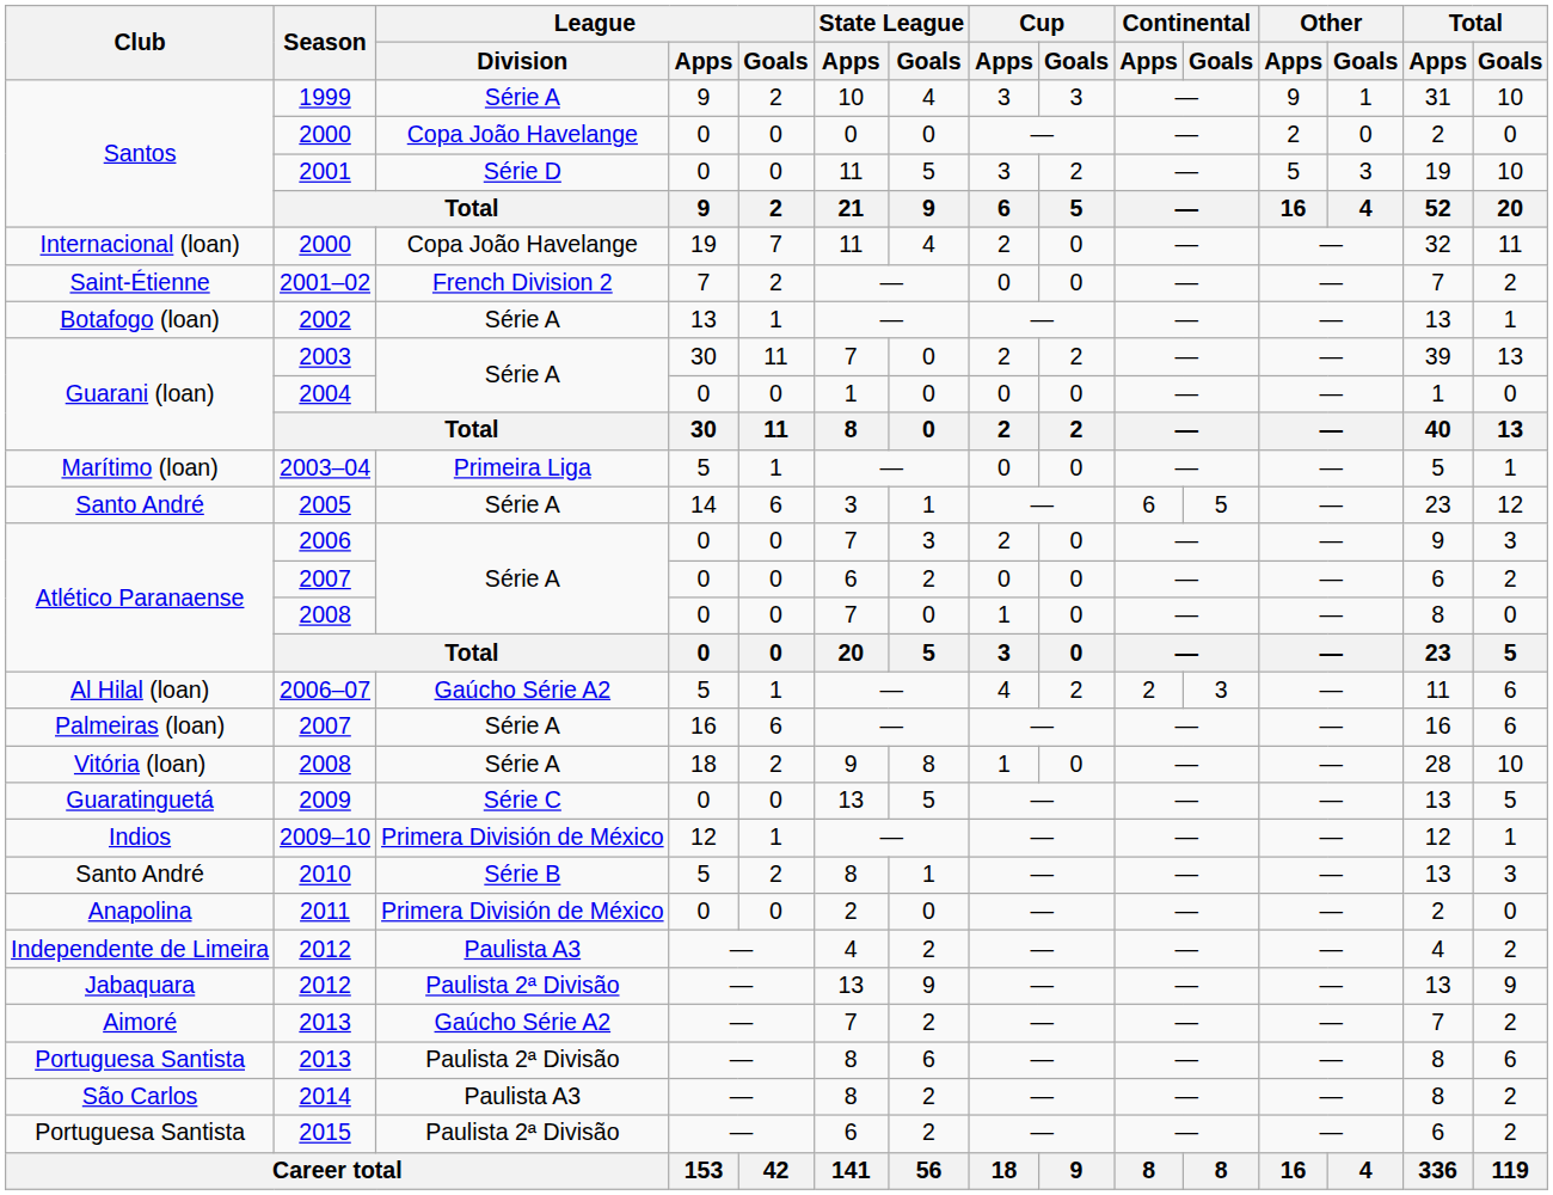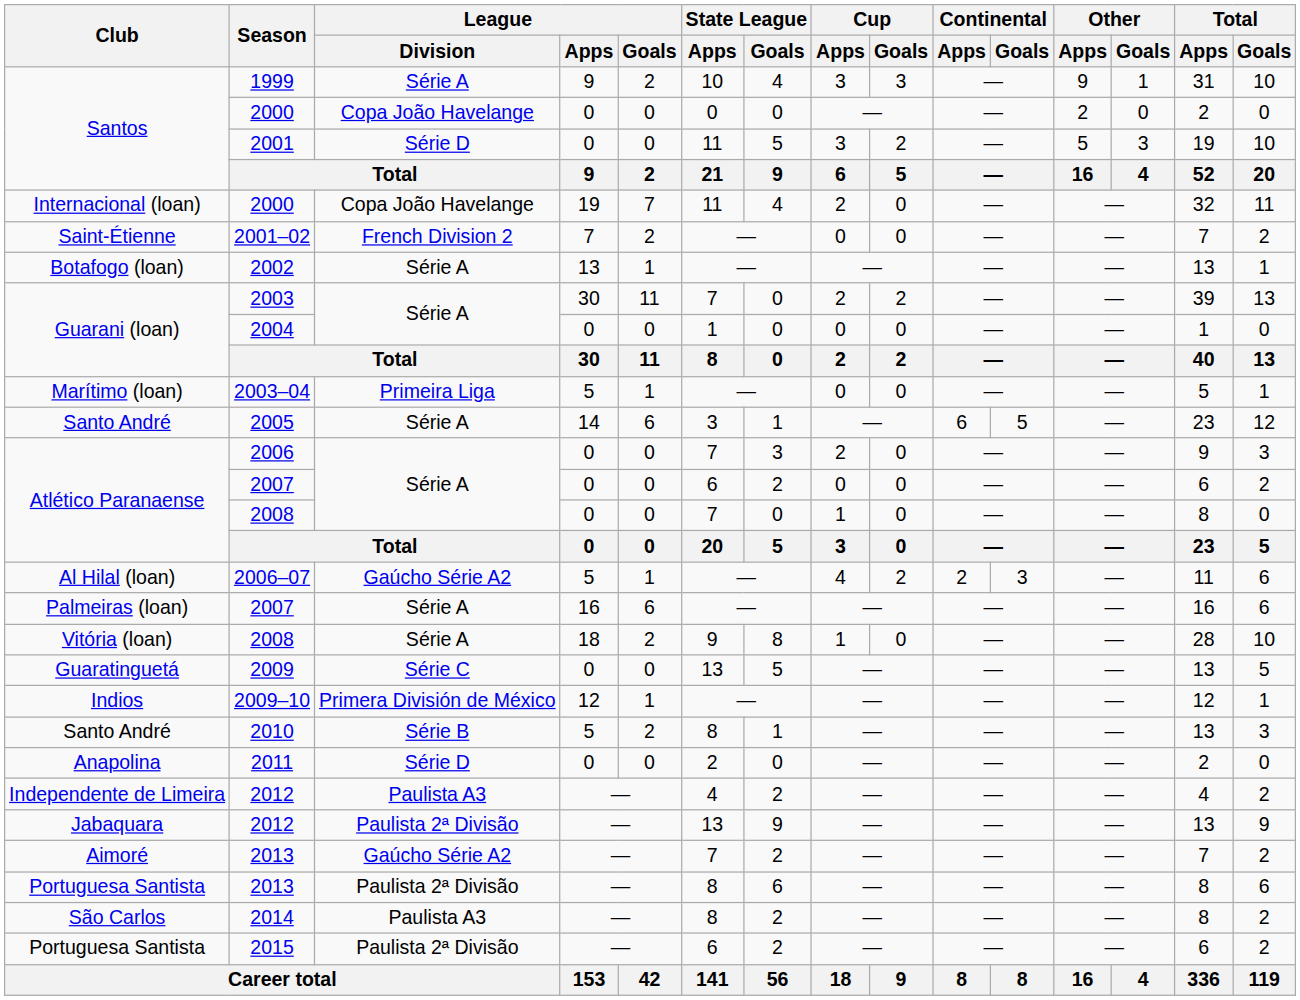 <table class="wikitable" style="text-align:center">
 <tr>
 <th rowspan="2">Club</th>
 <th rowspan="2">Season</th>
 <th colspan="3">League</th>
 <th colspan="2">State League</th>
 <th colspan="2">Cup</th>
 <th colspan="2">Continental</th>
 <th colspan="2">Other</th>
 <th colspan="2">Total</th>
 </tr>
 <tr>
 <th>Division</th>
 <th>Apps</th>
 <th>Goals</th>
 <th>Apps</th>
 <th>Goals</th>
 <th>Apps</th>
 <th>Goals</th>
 <th>Apps</th>
 <th>Goals</th>
 <th>Apps</th>
 <th>Goals</th>
 <th>Apps</th>
 <th>Goals</th>
 </tr>
 <tr>
 <td rowspan="4"><a href='#'>Santos</a></td>
 <td><a href='#'>1999</a></td>
 <td><a href='#'>Série A</a></td>
 <td>9</td>
 <td>2</td>
 <td>10</td>
 <td>4</td>
 <td>3</td>
 <td>3</td>
 <td colspan="2">—</td>
 <td>9</td>
 <td>1</td>
 <td>31</td>
 <td>10</td>
 </tr>
 <tr>
 <td><a href='#'>2000</a></td>
 <td><a href='#'>Copa João Havelange</a></td>
 <td>0</td>
 <td>0</td>
 <td>0</td>
 <td>0</td>
 <td colspan="2">—</td>
 <td colspan="2">—</td>
 <td>2</td>
 <td>0</td>
 <td>2</td>
 <td>0</td>
 </tr>
 <tr>
 <td><a href='#'>2001</a></td>
 <td><a href='#'>Série D</a></td>
 <td>0</td>
 <td>0</td>
 <td>11</td>
 <td>5</td>
 <td>3</td>
 <td>2</td>
 <td colspan="2">—</td>
 <td>5</td>
 <td>3</td>
 <td>19</td>
 <td>10</td>
 </tr>
 <tr>
 <th colspan="2">Total</th>
 <th>9</th>
 <th>2</th>
 <th>21</th>
 <th>9</th>
 <th>6</th>
 <th>5</th>
 <th colspan="2">—</th>
 <th>16</th>
 <th>4</th>
 <th>52</th>
 <th>20</th>
 </tr>
 <tr>
 <td><a href='#'>Internacional</a> (loan)</td>
 <td><a href='#'>2000</a></td>
 <td>Copa João Havelange</td>
 <td>19</td>
 <td>7</td>
 <td>11</td>
 <td>4</td>
 <td>2</td>
 <td>0</td>
 <td colspan="2">—</td>
 <td colspan="2">—</td>
 <td>32</td>
 <td>11</td>
 </tr>
 <tr>
 <td><a href='#'>Saint-Étienne</a></td>
 <td><a href='#'>2001–02</a></td>
 <td><a href='#'>French Division 2</a></td>
 <td>7</td>
 <td>2</td>
 <td colspan="2">—</td>
 <td>0</td>
 <td>0</td>
 <td colspan="2">—</td>
 <td colspan="2">—</td>
 <td>7</td>
 <td>2</td>
 </tr>
 <tr>
 <td><a href='#'>Botafogo</a> (loan)</td>
 <td><a href='#'>2002</a></td>
 <td>Série A</td>
 <td>13</td>
 <td>1</td>
 <td colspan="2">—</td>
 <td colspan="2">—</td>
 <td colspan="2">—</td>
 <td colspan="2">—</td>
 <td>13</td>
 <td>1</td>
 </tr>
 <tr>
 <td rowspan="3"><a href='#'>Guarani</a> (loan)</td>
 <td><a href='#'>2003</a></td>
 <td rowspan="2">Série A</td>
 <td>30</td>
 <td>11</td>
 <td>7</td>
 <td>0</td>
 <td>2</td>
 <td>2</td>
 <td colspan="2">—</td>
 <td colspan="2">—</td>
 <td>39</td>
 <td>13</td>
 </tr>
 <tr>
 <td><a href='#'>2004</a></td>
 <td>0</td>
 <td>0</td>
 <td>1</td>
 <td>0</td>
 <td>0</td>
 <td>0</td>
 <td colspan="2">—</td>
 <td colspan="2">—</td>
 <td>1</td>
 <td>0</td>
 </tr>
 <tr>
 <th colspan="2">Total</th>
 <th>30</th>
 <th>11</th>
 <th>8</th>
 <th>0</th>
 <th>2</th>
 <th>2</th>
 <th colspan="2">—</th>
 <th colspan="2">—</th>
 <th>40</th>
 <th>13</th>
 </tr>
 <tr>
 <td><a href='#'>Marítimo</a> (loan)</td>
 <td><a href='#'>2003–04</a></td>
 <td><a href='#'>Primeira Liga</a></td>
 <td>5</td>
 <td>1</td>
 <td colspan="2">—</td>
 <td>0</td>
 <td>0</td>
 <td colspan="2">—</td>
 <td colspan="2">—</td>
 <td>5</td>
 <td>1</td>
 </tr>
 <tr>
 <td><a href='#'>Santo André</a></td>
 <td><a href='#'>2005</a></td>
 <td>Série A</td>
 <td>14</td>
 <td>6</td>
 <td>3</td>
 <td>1</td>
 <td colspan="2">—</td>
 <td>6</td>
 <td>5</td>
 <td colspan="2">—</td>
 <td>23</td>
 <td>12</td>
 </tr>
 <tr>
 <td rowspan="4"><a href='#'>Atlético Paranaense</a></td>
 <td><a href='#'>2006</a></td>
 <td rowspan="3">Série A</td>
 <td>0</td>
 <td>0</td>
 <td>7</td>
 <td>3</td>
 <td>2</td>
 <td>0</td>
 <td colspan="2">—</td>
 <td colspan="2">—</td>
 <td>9</td>
 <td>3</td>
 </tr>
 <tr>
 <td><a href='#'>2007</a></td>
 <td>0</td>
 <td>0</td>
 <td>6</td>
 <td>2</td>
 <td>0</td>
 <td>0</td>
 <td colspan="2">—</td>
 <td colspan="2">—</td>
 <td>6</td>
 <td>2</td>
 </tr>
 <tr>
 <td><a href='#'>2008</a></td>
 <td>0</td>
 <td>0</td>
 <td>7</td>
 <td>0</td>
 <td>1</td>
 <td>0</td>
 <td colspan="2">—</td>
 <td colspan="2">—</td>
 <td>8</td>
 <td>0</td>
 </tr>
 <tr>
 <th colspan="2">Total</th>
 <th>0</th>
 <th>0</th>
 <th>20</th>
 <th>5</th>
 <th>3</th>
 <th>0</th>
 <th colspan="2">—</th>
 <th colspan="2">—</th>
 <th>23</th>
 <th>5</th>
 </tr>
 <tr>
 <td><a href='#'>Al Hilal</a> (loan)</td>
 <td><a href='#'>2006–07</a></td>
 <td><a href='#'>Gaúcho Série A2</a></td>
 <td>5</td>
 <td>1</td>
 <td colspan="2">—</td>
 <td>4</td>
 <td>2</td>
 <td>2</td>
 <td>3</td>
 <td colspan="2">—</td>
 <td>11</td>
 <td>6</td>
 </tr>
 <tr>
 <td><a href='#'>Palmeiras</a> (loan)</td>
 <td><a href='#'>2007</a></td>
 <td>Série A</td>
 <td>16</td>
 <td>6</td>
 <td colspan="2">—</td>
 <td colspan="2">—</td>
 <td colspan="2">—</td>
 <td colspan="2">—</td>
 <td>16</td>
 <td>6</td>
 </tr>
 <tr>
 <td><a href='#'>Vitória</a> (loan)</td>
 <td><a href='#'>2008</a></td>
 <td>Série A</td>
 <td>18</td>
 <td>2</td>
 <td>9</td>
 <td>8</td>
 <td>1</td>
 <td>0</td>
 <td colspan="2">—</td>
 <td colspan="2">—</td>
 <td>28</td>
 <td>10</td>
 </tr>
 <tr>
 <td><a href='#'>Guaratinguetá</a></td>
 <td><a href='#'>2009</a></td>
 <td><a href='#'>Série C</a></td>
 <td>0</td>
 <td>0</td>
 <td>13</td>
 <td>5</td>
 <td colspan="2">—</td>
 <td colspan="2">—</td>
 <td colspan="2">—</td>
 <td>13</td>
 <td>5</td>
 </tr>
 <tr>
 <td><a href='#'>Indios</a></td>
 <td><a href='#'>2009–10</a></td>
 <td><a href='#'>Primera División de México</a></td>
 <td>12</td>
 <td>1</td>
 <td colspan="2">—</td>
 <td colspan="2">—</td>
 <td colspan="2">—</td>
 <td colspan="2">—</td>
 <td>12</td>
 <td>1</td>
 </tr>
 <tr>
 <td>Santo André</td>
 <td><a href='#'>2010</a></td>
 <td><a href='#'>Série B</a></td>
 <td>5</td>
 <td>2</td>
 <td>8</td>
 <td>1</td>
 <td colspan="2">—</td>
 <td colspan="2">—</td>
 <td colspan="2">—</td>
 <td>13</td>
 <td>3</td>
 </tr>
 <tr>
 <td><a href='#'>Anapolina</a></td>
 <td><a href='#'>2011</a></td>
-<td><a href='#'>Primera División de México</a></td>
+<td><a href='#'>Série D</a></td>
 <td>0</td>
 <td>0</td>
 <td>2</td>
 <td>0</td>
 <td colspan="2">—</td>
 <td colspan="2">—</td>
 <td colspan="2">—</td>
 <td>2</td>
 <td>0</td>
 </tr>
 <tr>
 <td><a href='#'>Independente de Limeira</a></td>
 <td><a href='#'>2012</a></td>
 <td><a href='#'>Paulista A3</a></td>
 <td colspan="2">—</td>
 <td>4</td>
 <td>2</td>
 <td colspan="2">—</td>
 <td colspan="2">—</td>
 <td colspan="2">—</td>
 <td>4</td>
 <td>2</td>
 </tr>
 <tr>
 <td><a href='#'>Jabaquara</a></td>
 <td><a href='#'>2012</a></td>
 <td><a href='#'>Paulista 2ª Divisão</a></td>
 <td colspan="2">—</td>
 <td>13</td>
 <td>9</td>
 <td colspan="2">—</td>
 <td colspan="2">—</td>
 <td colspan="2">—</td>
 <td>13</td>
 <td>9</td>
 </tr>
 <tr>
 <td><a href='#'>Aimoré</a></td>
 <td><a href='#'>2013</a></td>
 <td><a href='#'>Gaúcho Série A2</a></td>
 <td colspan="2">—</td>
 <td>7</td>
 <td>2</td>
 <td colspan="2">—</td>
 <td colspan="2">—</td>
 <td colspan="2">—</td>
 <td>7</td>
 <td>2</td>
 </tr>
 <tr>
 <td><a href='#'>Portuguesa Santista</a></td>
 <td><a href='#'>2013</a></td>
 <td>Paulista 2ª Divisão</td>
 <td colspan="2">—</td>
 <td>8</td>
 <td>6</td>
 <td colspan="2">—</td>
 <td colspan="2">—</td>
 <td colspan="2">—</td>
 <td>8</td>
 <td>6</td>
 </tr>
 <tr>
 <td><a href='#'>São Carlos</a></td>
 <td><a href='#'>2014</a></td>
 <td>Paulista A3</td>
 <td colspan="2">—</td>
 <td>8</td>
 <td>2</td>
 <td colspan="2">—</td>
 <td colspan="2">—</td>
 <td colspan="2">—</td>
 <td>8</td>
 <td>2</td>
 </tr>
 <tr>
 <td>Portuguesa Santista</td>
 <td><a href='#'>2015</a></td>
 <td>Paulista 2ª Divisão</td>
 <td colspan="2">—</td>
 <td>6</td>
 <td>2</td>
 <td colspan="2">—</td>
 <td colspan="2">—</td>
 <td colspan="2">—</td>
 <td>6</td>
 <td>2</td>
 </tr>
 <tr>
 <th colspan="3">Career total</th>
 <th>153</th>
 <th>42</th>
 <th>141</th>
 <th>56</th>
 <th>18</th>
 <th>9</th>
 <th>8</th>
 <th>8</th>
 <th>16</th>
 <th>4</th>
 <th>336</th>
 <th>119</th>
 </tr>
 </table>
